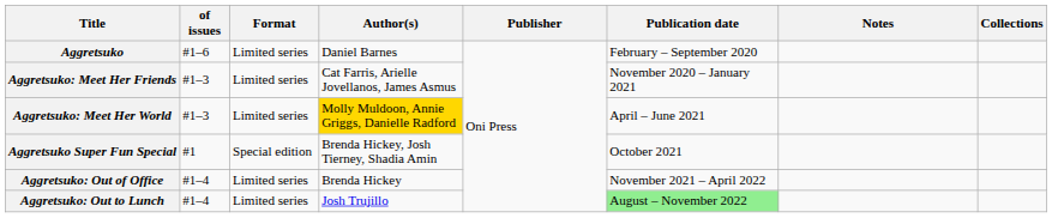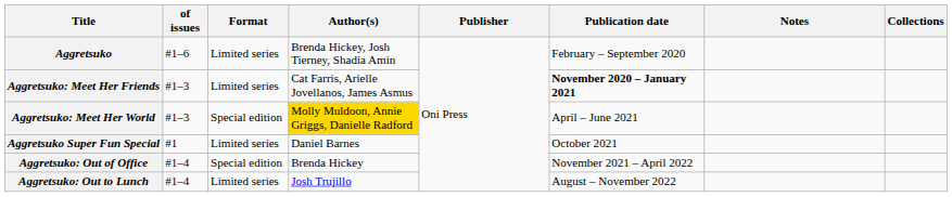 <table class="wikitable">
 <tr>
 <th>Title</th>
 <th style="width:40pt"> of issues</th>
 <th style="width:75pt">Format</th>
 <th style="width:125pt">Author(s)</th>
 <th style="width:125pt">Publisher</th>
 <th style="width:150pt">Publication date</th>
 <th style="width:175pt">Notes</th>
 <th>Collections</th>
 </tr>
 <tr>
 <th><em>Aggretsuko</em></th>
 <td>#1–6</td>
 <td>Limited series</td>
-<td>Daniel Barnes</td>
+<td>Brenda Hickey, Josh Tierney, Shadia Amin</td>
 <td rowspan="6">Oni Press</td>
 <td>February – September 2020</td>
 <td></td>
 <td></td>
 </tr>
 <tr>
 <th><em>Aggretsuko: Meet Her Friends</em></th>
 <td>#1–3</td>
 <td>Limited series</td>
 <td>Cat Farris, Arielle Jovellanos, James Asmus</td>
-<td>November 2020 – January 2021</td>
+<td><strong>November 2020 – January 2021</strong></td>
 <td></td>
 <td></td>
 </tr>
 <tr>
 <th><em>Aggretsuko: Meet Her World</em></th>
 <td>#1–3</td>
-<td>Limited series</td>
+<td>Special edition</td>
 <td style="background: gold;">Molly Muldoon, Annie Griggs, Danielle Radford</td>
 <td>April – June 2021</td>
 <td></td>
 <td></td>
 </tr>
 <tr>
 <th><em>Aggretsuko Super Fun Special</em></th>
 <td>#1</td>
-<td>Special edition</td>
-<td>Brenda Hickey, Josh Tierney, Shadia Amin</td>
+<td>Limited series</td>
+<td>Daniel Barnes</td>
 <td>October 2021</td>
 <td></td>
 <td></td>
 </tr>
 <tr>
 <th><em>Aggretsuko: Out of Office</em></th>
 <td>#1–4</td>
-<td>Limited series</td>
+<td>Special edition</td>
 <td>Brenda Hickey</td>
 <td>November 2021 – April 2022</td>
 <td></td>
 <td></td>
 </tr>
 <tr>
 <th><em>Aggretsuko: Out to Lunch</em></th>
 <td>#1–4</td>
 <td>Limited series</td>
 <td><a href='#'>Josh Trujillo</a></td>
-<td style="background: lightgreen;">August – November 2022</td>
+<td>August – November 2022</td>
 <td></td>
 <td></td>
 </tr>
 </table>
